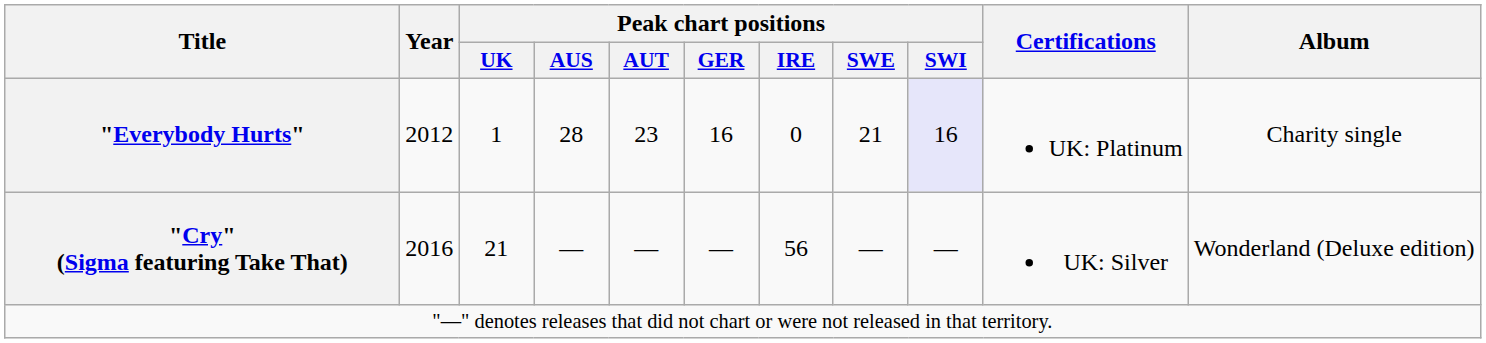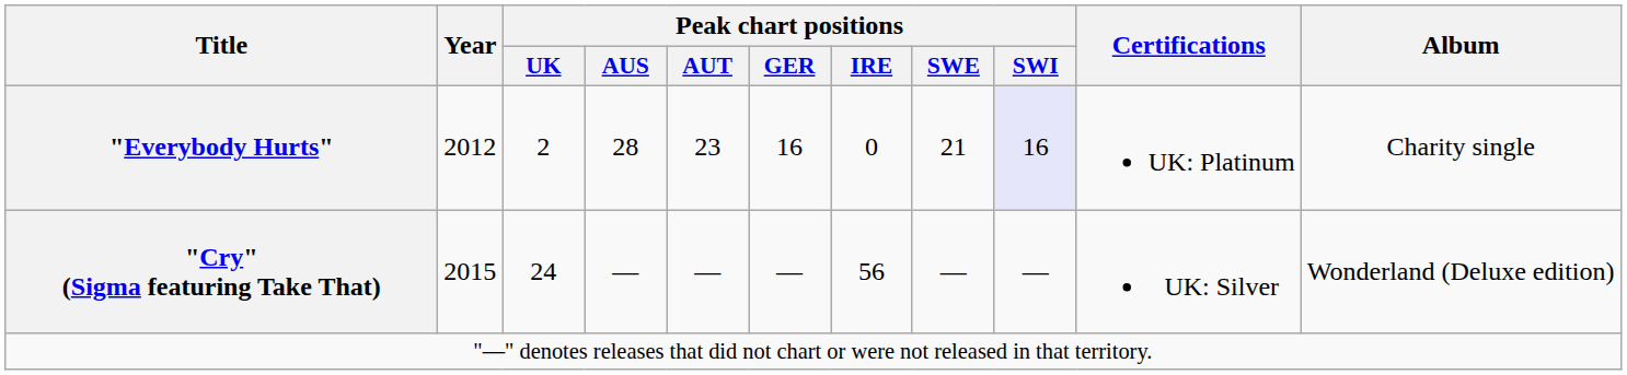 <table class="wikitable plainrowheaders" style="text-align:center;">
 <tr>
 <th scope="col" rowspan="2" style="width:16em;">Title</th>
 <th scope="col" rowspan="2" style="width:1em;">Year</th>
 <th scope="col" colspan="7">Peak chart positions</th>
 <th scope="col" rowspan="2"><a href='#'>Certifications</a></th>
 <th scope="col" rowspan="2">Album</th>
 </tr>
 <tr>
 <th scope="col" style="width:3em;font-size:90%;"><a href='#'>UK</a><br></th>
 <th scope="col" style="width:3em;font-size:90%;"><a href='#'>AUS</a><br></th>
 <th scope="col" style="width:3em;font-size:90%;"><a href='#'>AUT</a><br></th>
 <th scope="col" style="width:3em;font-size:90%;"><a href='#'>GER</a><br></th>
 <th scope="col" style="width:3em;font-size:90%;"><a href='#'>IRE</a><br></th>
 <th scope="col" style="width:3em;font-size:90%;"><a href='#'>SWE</a><br></th>
 <th scope="col" style="width:3em;font-size:90%;"><a href='#'>SWI</a><br></th>
 </tr>
 <tr>
 <th scope="row">"<a href='#'>Everybody Hurts</a>"<br></th>
 <td>2012</td>
-<td>1</td>
+<td>2</td>
 <td>28</td>
 <td>23</td>
 <td>16</td>
 <td>0</td>
 <td>21</td>
 <td style="background: lavender;">16</td>
 <td><br><ul><li>UK: Platinum</li></ul></td>
 <td>Charity single</td>
 </tr>
 <tr>
 <th scope="row">"<a href='#'>Cry</a>"<br><span>(<a href='#'>Sigma</a> featuring Take That)</span></th>
-<td>2016</td>
-<td>21</td>
+<td>2015</td>
+<td>24</td>
 <td>—</td>
 <td>—</td>
 <td>—</td>
 <td>56</td>
 <td>—</td>
 <td>—</td>
 <td><br><ul><li>UK: Silver</li></ul></td>
 <td>Wonderland (Deluxe edition)</td>
 </tr>
 <tr>
 <td colspan="20" style="text-align:center; font-size:85%;">"—" denotes releases that did not chart or were not released in that territory.</td>
 </tr>
 </table>
